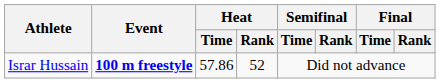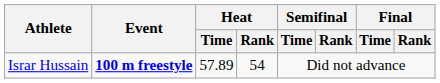 <table class=wikitable style="font-size:90%">
 <tr>
 <th rowspan=2>Athlete</th>
 <th rowspan=2>Event</th>
 <th colspan="2">Heat</th>
 <th colspan="2">Semifinal</th>
 <th colspan="2">Final</th>
 </tr>
 <tr style="font-size:95%">
 <th>Time</th>
 <th>Rank</th>
 <th>Time</th>
 <th>Rank</th>
 <th>Time</th>
 <th>Rank</th>
 </tr>
 <tr align=center>
 <td align=left><a href='#'>Israr Hussain</a></td>
 <td align=left><strong><a href='#'>100 m freestyle</a></strong></td>
-<td>57.86</td>
-<td>52</td>
+<td>57.89</td>
+<td>54</td>
 <td colspan=4>Did not advance</td>
 </tr>
 </table>
